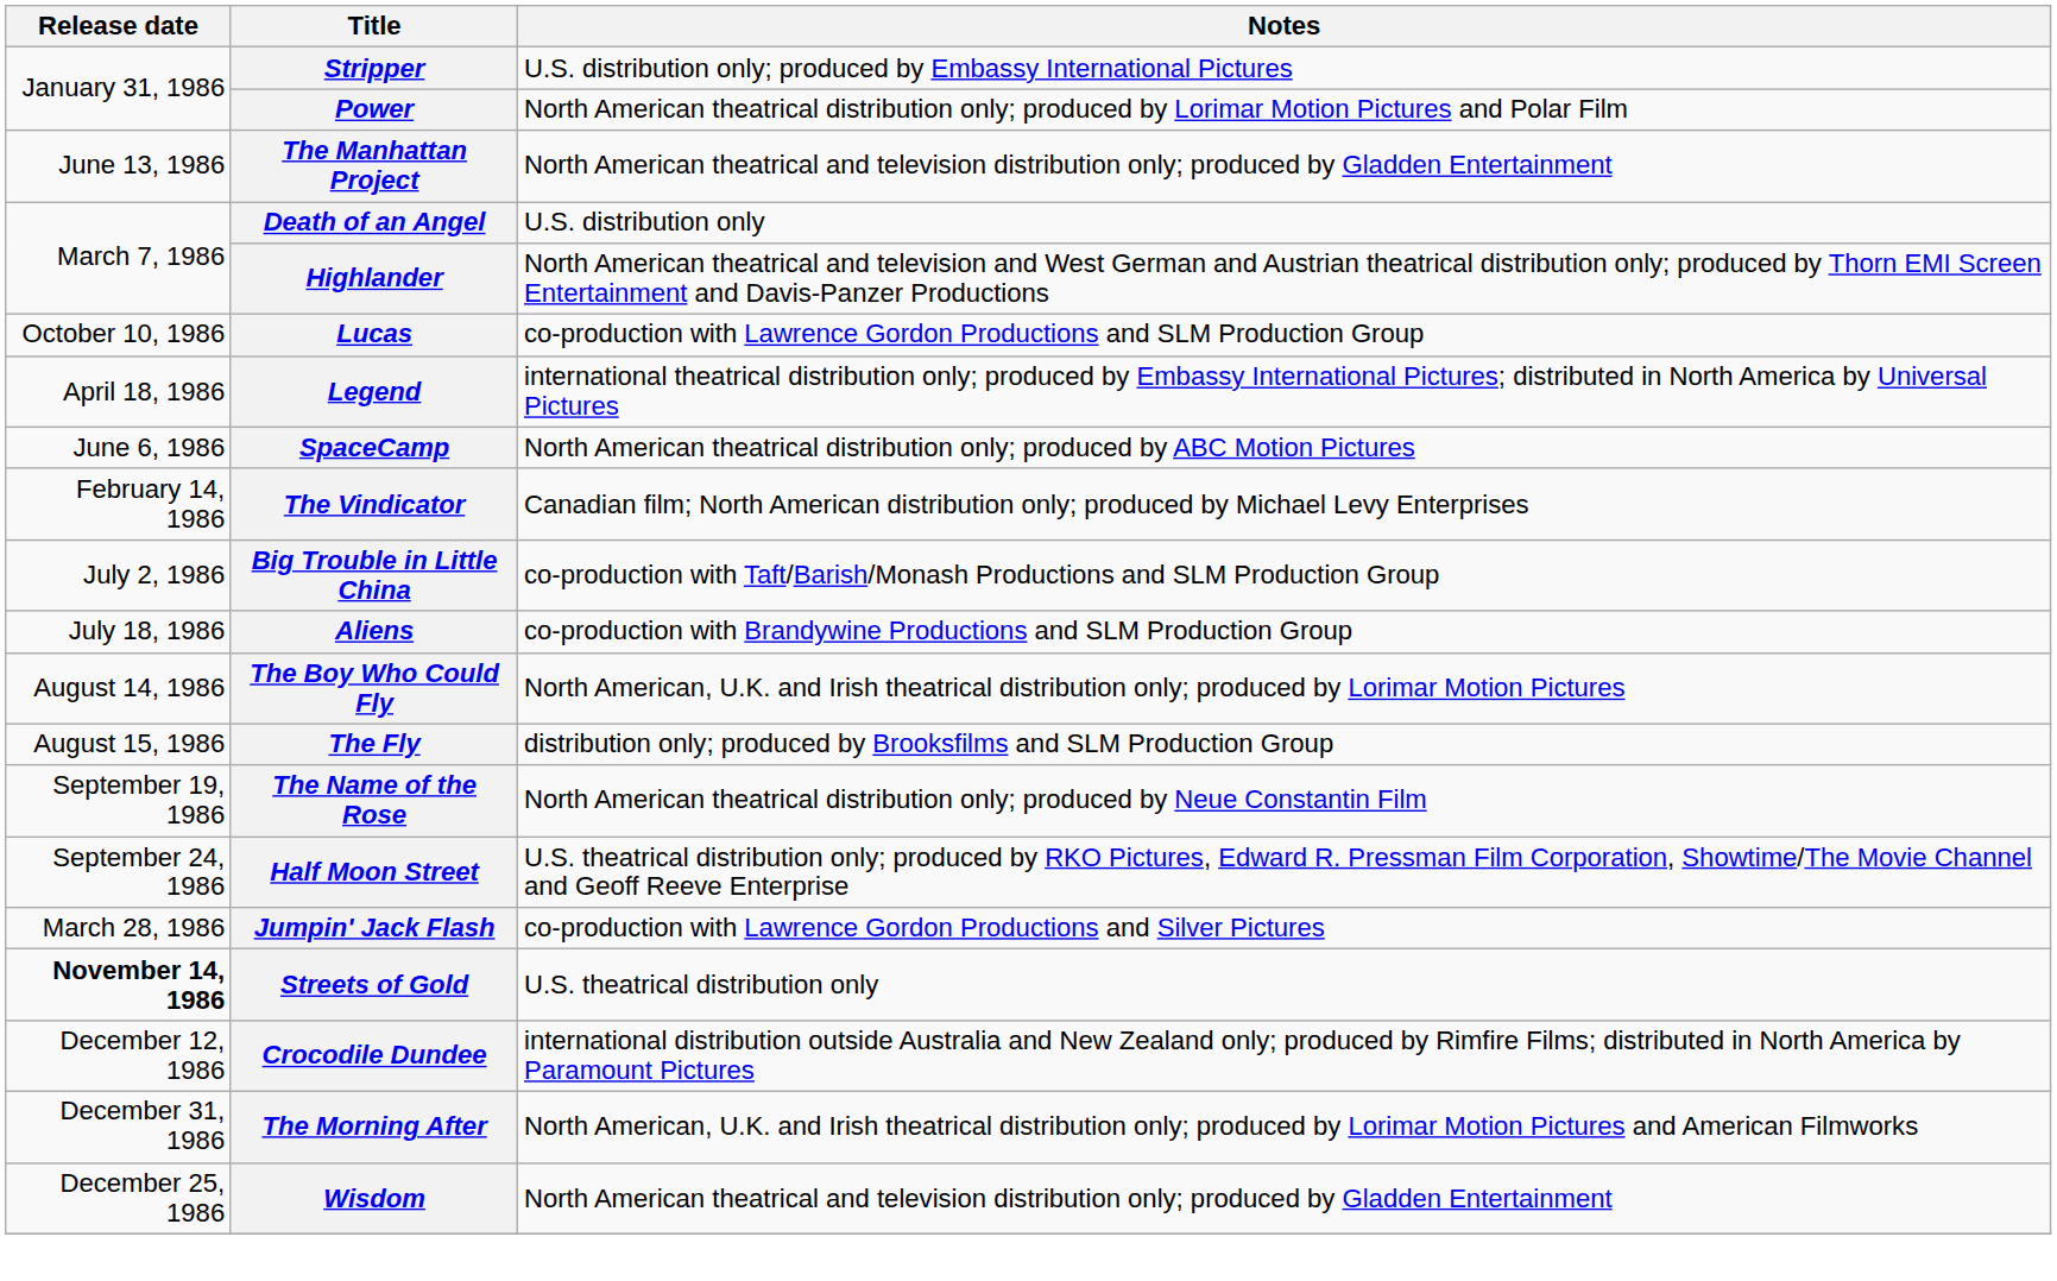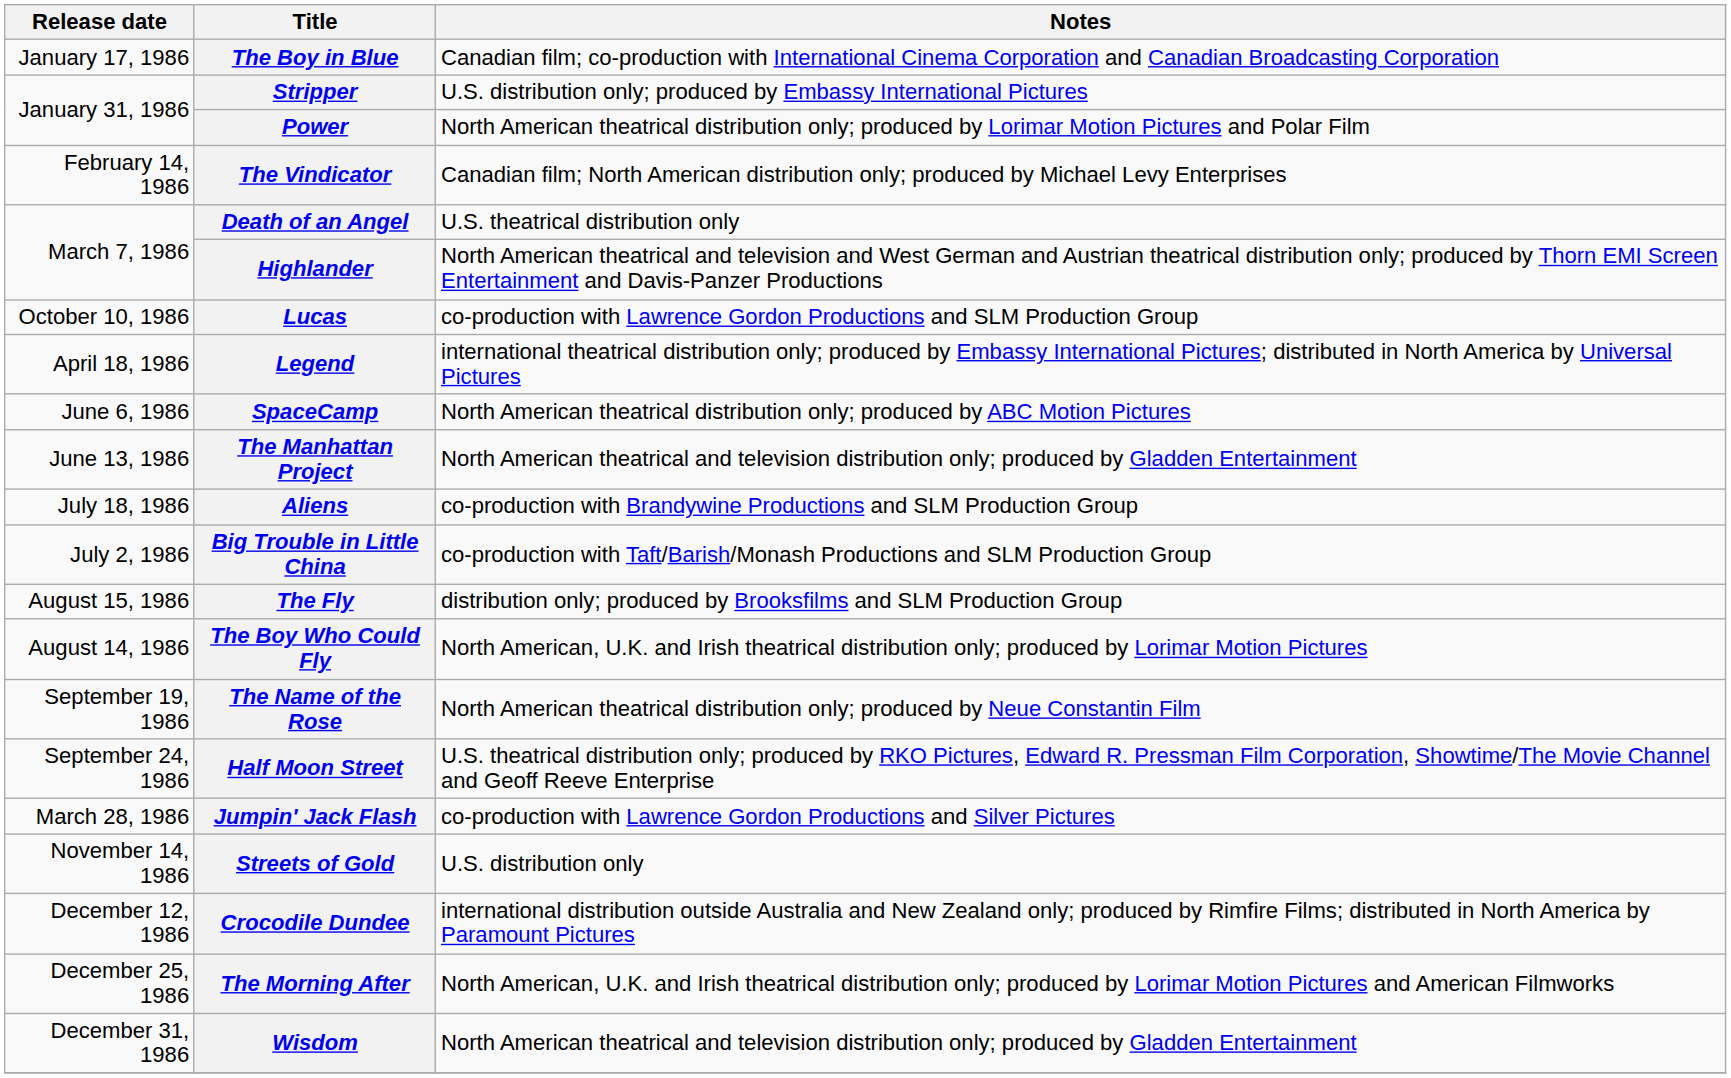 <table class="wikitable plainrowheaders sortable">
 <tr>
 <th scope="col" style="width:130px;">Release date</th>
 <th scope="col">Title</th>
 <th scope="col" class="unsortable">Notes</th>
+</tr>
+<tr>
+<td style="text-align:right;">January 17, 1986</td>
+<th scope="row"><em><a href='#'>The Boy in Blue</a></em></th>
+<td>Canadian film; co-production with <a href='#'>International Cinema Corporation</a> and <a href='#'>Canadian Broadcasting Corporation</a></td>
 </tr>
 <tr>
 <td style="text-align:right;" rowspan="2">January 31, 1986</td>
 <th scope="row"><em><a href='#'>Stripper</a></em></th>
 <td>U.S. distribution only; produced by <a href='#'>Embassy International Pictures</a></td>
 </tr>
 <tr>
 <th scope="row"><em><a href='#'>Power</a></em></th>
 <td>North American theatrical distribution only; produced by <a href='#'>Lorimar Motion Pictures</a> and Polar Film</td>
 </tr>
 <tr>
-<td style="text-align:right;">June 13, 1986</td>
-<th scope="row"><em><a href='#'>The Manhattan Project</a></em></th>
-<td>North American theatrical and television distribution only; produced by <a href='#'>Gladden Entertainment</a></td>
+<td style="text-align:right;">February 14, 1986</td>
+<th scope="row"><em><a href='#'>The Vindicator</a></em></th>
+<td>Canadian film; North American distribution only; produced by Michael Levy Enterprises</td>
 </tr>
 <tr>
 <td style="text-align:right;" rowspan="2">March 7, 1986</td>
 <th scope="row"><em><a href='#'>Death of an Angel</a></em></th>
-<td>U.S. distribution only</td>
+<td>U.S. theatrical distribution only</td>
 </tr>
 <tr>
 <th scope="row"><em><a href='#'>Highlander</a></em></th>
 <td>North American theatrical and television and West German and Austrian theatrical distribution only; produced by <a href='#'>Thorn EMI Screen Entertainment</a> and Davis-Panzer Productions</td>
 </tr>
 <tr>
 <td style="text-align:right;">October 10, 1986</td>
 <th scope="row"><em><a href='#'>Lucas</a></em></th>
 <td>co-production with <a href='#'>Lawrence Gordon Productions</a> and SLM Production Group</td>
 </tr>
 <tr>
 <td style="text-align:right;">April 18, 1986</td>
 <th scope="row"><em><a href='#'>Legend</a></em></th>
 <td>international theatrical distribution only; produced by <a href='#'>Embassy International Pictures</a>; distributed in North America by <a href='#'>Universal Pictures</a></td>
 </tr>
 <tr>
 <td style="text-align:right;">June 6, 1986</td>
 <th scope="row"><em><a href='#'>SpaceCamp</a></em></th>
 <td>North American theatrical distribution only; produced by <a href='#'>ABC Motion Pictures</a></td>
 </tr>
 <tr>
-<td style="text-align:right;">February 14, 1986</td>
-<th scope="row"><em><a href='#'>The Vindicator</a></em></th>
-<td>Canadian film; North American distribution only; produced by Michael Levy Enterprises</td>
+<td style="text-align:right;">June 13, 1986</td>
+<th scope="row"><em><a href='#'>The Manhattan Project</a></em></th>
+<td>North American theatrical and television distribution only; produced by <a href='#'>Gladden Entertainment</a></td>
+</tr>
+<tr>
+<td style="text-align:right;">July 18, 1986</td>
+<th scope="row"><em><a href='#'>Aliens</a></em></th>
+<td>co-production with <a href='#'>Brandywine Productions</a> and SLM Production Group</td>
 </tr>
 <tr>
 <td style="text-align:right;">July 2, 1986</td>
 <th scope="row"><em><a href='#'>Big Trouble in Little China</a></em></th>
 <td>co-production with <a href='#'>Taft</a>/<a href='#'>Barish</a>/Monash Productions and SLM Production Group</td>
 </tr>
 <tr>
-<td style="text-align:right;">July 18, 1986</td>
-<th scope="row"><em><a href='#'>Aliens</a></em></th>
-<td>co-production with <a href='#'>Brandywine Productions</a> and SLM Production Group</td>
+<td style="text-align:right;">August 15, 1986</td>
+<th scope="row"><em><a href='#'>The Fly</a></em></th>
+<td>distribution only; produced by <a href='#'>Brooksfilms</a> and SLM Production Group</td>
 </tr>
 <tr>
 <td style="text-align:right;">August 14, 1986</td>
 <th scope="row"><em><a href='#'>The Boy Who Could Fly</a></em></th>
 <td>North American, U.K. and Irish theatrical distribution only; produced by <a href='#'>Lorimar Motion Pictures</a></td>
-</tr>
-<tr>
-<td style="text-align:right;">August 15, 1986</td>
-<th scope="row"><em><a href='#'>The Fly</a></em></th>
-<td>distribution only; produced by <a href='#'>Brooksfilms</a> and SLM Production Group</td>
 </tr>
 <tr>
 <td style="text-align:right;">September 19, 1986</td>
 <th scope="row"><em><a href='#'>The Name of the Rose</a></em></th>
 <td>North American theatrical distribution only; produced by <a href='#'>Neue Constantin Film</a></td>
 </tr>
 <tr>
 <td style="text-align:right;">September 24, 1986</td>
 <th scope="row"><em><a href='#'>Half Moon Street</a></em></th>
 <td>U.S. theatrical distribution only; produced by <a href='#'>RKO Pictures</a>, <a href='#'>Edward R. Pressman Film Corporation</a>, <a href='#'>Showtime</a>/<a href='#'>The Movie Channel</a> and Geoff Reeve Enterprise</td>
 </tr>
 <tr>
 <td style="text-align:right;">March 28, 1986</td>
 <th scope="row"><em><a href='#'>Jumpin' Jack Flash</a></em></th>
 <td>co-production with <a href='#'>Lawrence Gordon Productions</a> and <a href='#'>Silver Pictures</a></td>
 </tr>
 <tr>
-<td style="text-align:right;"><strong>November 14, 1986</strong></td>
+<td style="text-align:right;">November 14, 1986</td>
 <th scope="row"><em><a href='#'>Streets of Gold</a></em></th>
-<td>U.S. theatrical distribution only</td>
+<td>U.S. distribution only</td>
 </tr>
 <tr>
 <td style="text-align:right;">December 12, 1986</td>
 <th scope="row"><em><a href='#'>Crocodile Dundee</a></em></th>
 <td>international distribution outside Australia and New Zealand only; produced by Rimfire Films; distributed in North America by <a href='#'>Paramount Pictures</a></td>
 </tr>
 <tr>
-<td style="text-align:right;">December 31, 1986</td>
+<td style="text-align:right;">December 25, 1986</td>
 <th scope="row"><em><a href='#'>The Morning After</a></em></th>
 <td>North American, U.K. and Irish theatrical distribution only; produced by <a href='#'>Lorimar Motion Pictures</a> and American Filmworks</td>
 </tr>
 <tr>
-<td style="text-align:right;">December 25, 1986</td>
+<td style="text-align:right;">December 31, 1986</td>
 <th scope="row"><em><a href='#'>Wisdom</a></em></th>
 <td>North American theatrical and television distribution only; produced by <a href='#'>Gladden Entertainment</a></td>
 </tr>
 <tr>
 </tr>
 </table>
